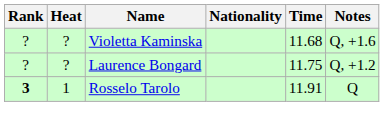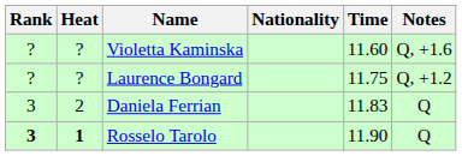 <table class="wikitable sortable" style="text-align:center">
 <tr>
 <th>Rank</th>
 <th>Heat</th>
 <th>Name</th>
 <th>Nationality</th>
 <th>Time</th>
 <th>Notes</th>
 </tr>
 <tr bgcolor=ccffcc>
 <td>?</td>
 <td>?</td>
 <td align=left><a href='#'>Violetta Kaminska</a></td>
 <td align=left></td>
-<td>11.68</td>
+<td>11.60</td>
 <td>Q, +1.6</td>
 </tr>
 <tr bgcolor=ccffcc>
 <td>?</td>
 <td>?</td>
 <td align=left><a href='#'>Laurence Bongard</a></td>
 <td align=left></td>
 <td>11.75</td>
 <td>Q, +1.2</td>
 </tr>
 <tr bgcolor=ccffcc>
+<td>3</td>
+<td>2</td>
+<td align=left><a href='#'>Daniela Ferrian</a></td>
+<td align=left></td>
+<td>11.83</td>
+<td>Q</td>
+</tr>
+<tr bgcolor=ccffcc>
 <td><strong>3</strong></td>
-<td>1</td>
+<td><strong>1</strong></td>
 <td align=left><a href='#'>Rosselo Tarolo</a></td>
 <td align=left></td>
-<td>11.91</td>
+<td>11.90</td>
 <td>Q</td>
 </tr>
 </table>
